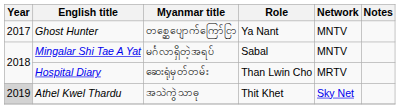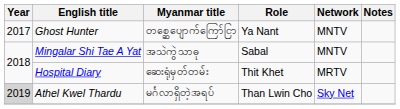 <table class="wikitable">
 <tr>
 <th width=10>Year</th>
 <th>English title</th>
 <th>Myanmar title</th>
 <th>Role</th>
 <th>Network</th>
 <th>Notes</th>
 </tr>
 <tr>
 <td rowspan="1">2017</td>
 <td><em>Ghost Hunter</em></td>
 <td>တစ္ဆေပျောက်ကြော်ငြာ</td>
 <td>Ya Nant</td>
 <td>MNTV</td>
 <td></td>
 </tr>
 <tr>
 <td rowspan="2">2018</td>
 <td><em><a href='#'>Mingalar Shi Tae A Yat</a></em></td>
-<td>မင်္ဂလာရှိတဲ့အရပ်</td>
+<td>အသဲကွဲသာဓု</td>
 <td>Sabal</td>
 <td>MNTV</td>
 <td></td>
 </tr>
 <tr>
 <td><em><a href='#'>Hospital Diary</a></em></td>
 <td>ဆေးရုံမှတ်တမ်း</td>
-<td>Than Lwin Cho</td>
+<td>Thit Khet</td>
 <td>MRTV</td>
 <td></td>
 </tr>
 <tr>
 <td rowspan="1" style="background: lightgrey;">2019</td>
 <td><em>Athel Kwel Thardu</em></td>
-<td>အသဲကွဲသာဓု</td>
-<td>Thit Khet</td>
+<td>မင်္ဂလာရှိတဲ့အရပ်</td>
+<td>Than Lwin Cho</td>
 <td><a href='#'>Sky Net</a></td>
 <td></td>
 </tr>
 <tr>
 </tr>
 </table>
